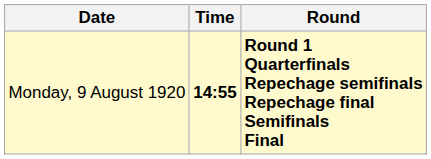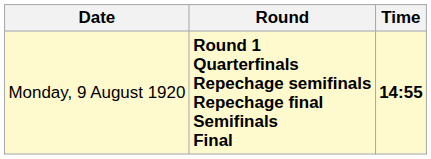 <table class="wikitable">
 <tr>
 <th>Date</th>
+<th>Round</th>
 <th>Time</th>
-<th>Round</th>
 </tr>
 <tr style=background:lemonchiffon>
 <td>Monday, 9 August 1920</td>
+<td><strong>Round 1</strong><br><strong>Quarterfinals</strong><br><strong>Repechage semifinals</strong><br><strong>Repechage final</strong><br><strong>Semifinals</strong><br><strong>Final</strong></td>
 <td><strong>14:55</strong></td>
-<td><strong>Round 1</strong><br><strong>Quarterfinals</strong><br><strong>Repechage semifinals</strong><br><strong>Repechage final</strong><br><strong>Semifinals</strong><br><strong>Final</strong></td>
 </tr>
 </table>
